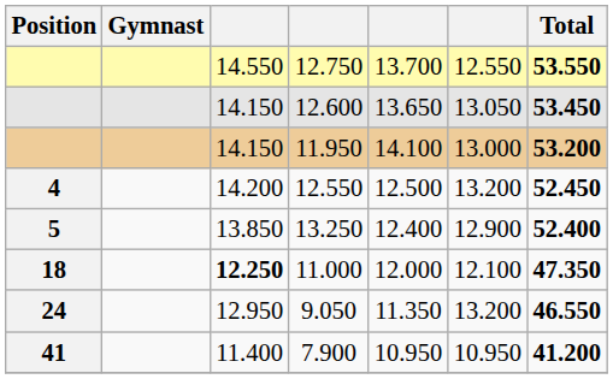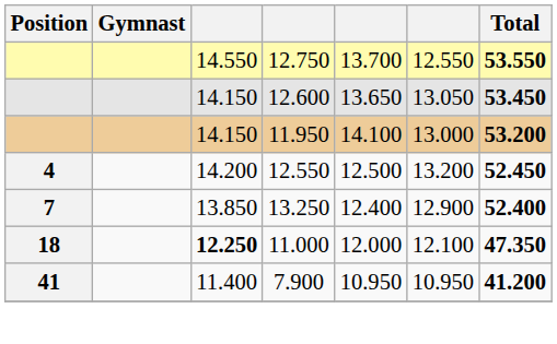 <table class="wikitable sortable" style="text-align:center; font-size:95%">
 <tr>
 <th>Position</th>
 <th>Gymnast</th>
 <th></th>
 <th></th>
 <th></th>
 <th></th>
 <th>Total</th>
 </tr>
 <tr bgcolor=fffcaf>
 <td></td>
 <td align=left></td>
 <td>14.550</td>
 <td>12.750</td>
 <td>13.700</td>
 <td>12.550</td>
 <td><strong>53.550</strong></td>
 </tr>
 <tr bgcolor=e5e5e5>
 <td></td>
 <td align=left></td>
 <td>14.150</td>
 <td>12.600</td>
 <td>13.650</td>
 <td>13.050</td>
 <td><strong>53.450</strong></td>
 </tr>
 <tr bgcolor=eecc99>
 <td></td>
 <td align=left></td>
 <td>14.150</td>
 <td>11.950</td>
 <td>14.100</td>
 <td>13.000</td>
 <td><strong>53.200</strong></td>
 </tr>
 <tr>
 <th><strong>4</strong></th>
 <td align=left></td>
 <td>14.200</td>
 <td>12.550</td>
 <td>12.500</td>
 <td>13.200</td>
 <td><strong>52.450</strong></td>
 </tr>
 <tr>
-<th><strong>5</strong></th>
+<th><strong>7</strong></th>
 <td align=left></td>
 <td>13.850</td>
 <td>13.250</td>
 <td>12.400</td>
 <td>12.900</td>
 <td><strong>52.400</strong></td>
 </tr>
 <tr>
 <th><strong>18</strong></th>
 <td align=left></td>
 <td><strong>12.250</strong></td>
 <td>11.000</td>
 <td>12.000</td>
 <td>12.100</td>
 <td><strong>47.350</strong></td>
 </tr>
 <tr>
-<th><strong>24</strong></th>
-<td align=left></td>
-<td>12.950</td>
-<td>9.050</td>
-<td>11.350</td>
-<td>13.200</td>
-<td><strong>46.550</strong></td>
-</tr>
-<tr>
 <th><strong>41</strong></th>
 <td align=left></td>
 <td>11.400</td>
 <td>7.900</td>
 <td>10.950</td>
 <td>10.950</td>
 <td><strong>41.200</strong></td>
 </tr>
 <tr>
 </tr>
 </table>
